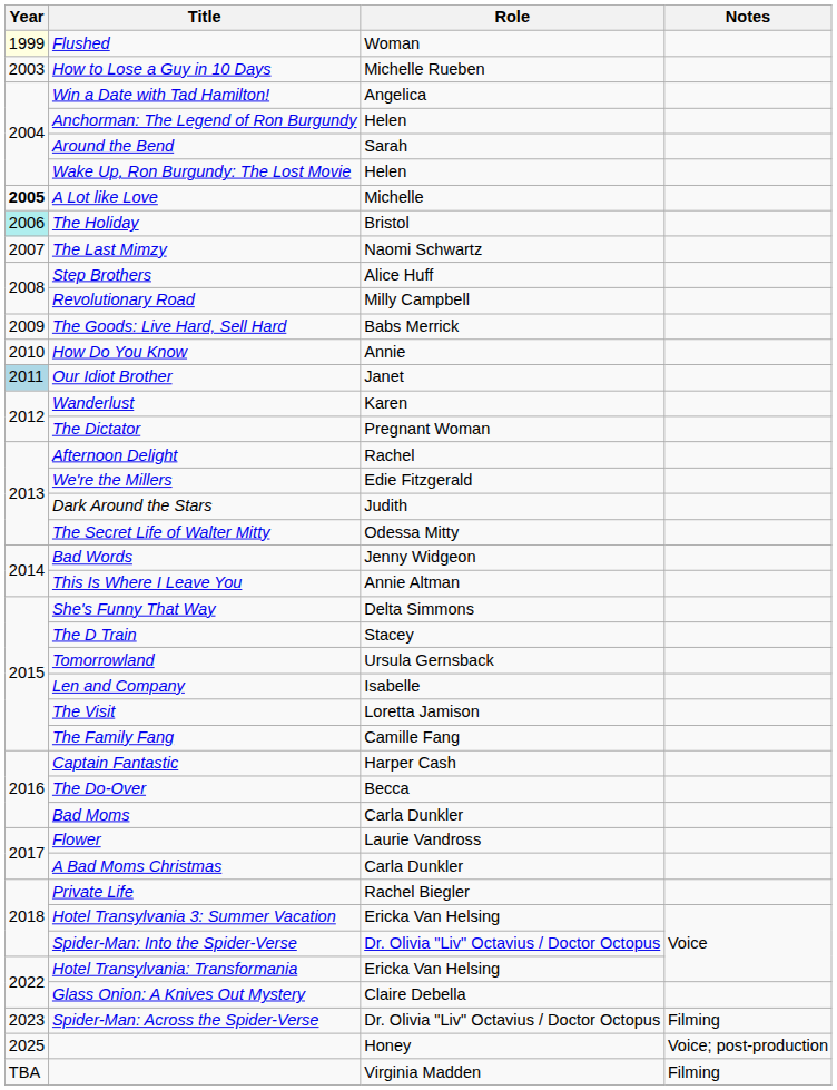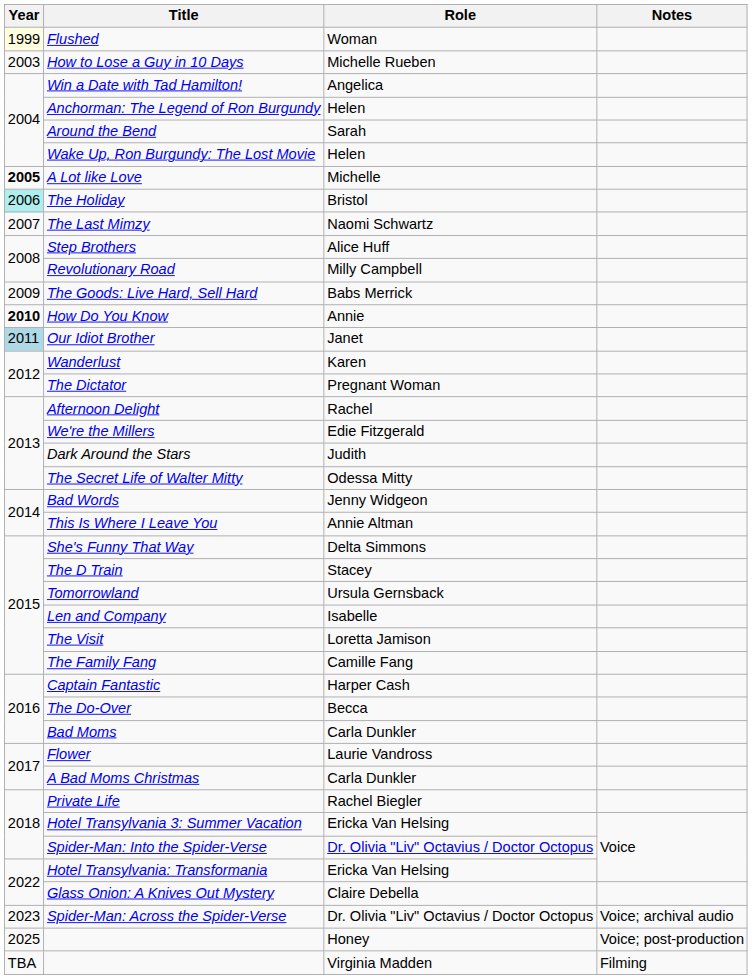 <table class="wikitable sortable">
 <tr>
 <th scope="col">Year</th>
 <th scope="col">Title</th>
 <th scope="col">Role</th>
 <th scope="col" class="unsortable">Notes</th>
 </tr>
 <tr>
 <td style="background: lightyellow;">1999</td>
 <td><em><a href='#'>Flushed</a></em></td>
 <td>Woman</td>
 <td></td>
 </tr>
 <tr>
 <td>2003</td>
 <td><em><a href='#'>How to Lose a Guy in 10 Days</a></em></td>
 <td>Michelle Rueben</td>
 <td></td>
 </tr>
 <tr>
 <td rowspan="4">2004</td>
 <td><em><a href='#'>Win a Date with Tad Hamilton!</a></em></td>
 <td>Angelica</td>
 <td></td>
 </tr>
 <tr>
 <td><em><a href='#'>Anchorman: The Legend of Ron Burgundy</a></em></td>
 <td>Helen</td>
 <td></td>
 </tr>
 <tr>
 <td><em><a href='#'>Around the Bend</a></em></td>
 <td>Sarah</td>
 <td></td>
 </tr>
 <tr>
 <td><em><a href='#'>Wake Up, Ron Burgundy: The Lost Movie</a></em></td>
 <td>Helen</td>
 <td></td>
 </tr>
 <tr>
 <td><strong>2005</strong></td>
 <td><em><a href='#'>A Lot like Love</a></em></td>
 <td>Michelle</td>
 <td></td>
 </tr>
 <tr>
 <td style="background: paleturquoise;">2006</td>
 <td><em><a href='#'>The Holiday</a></em></td>
 <td>Bristol</td>
 <td></td>
 </tr>
 <tr>
 <td>2007</td>
 <td><em><a href='#'>The Last Mimzy</a></em></td>
 <td>Naomi Schwartz</td>
 <td></td>
 </tr>
 <tr>
 <td rowspan="2">2008</td>
 <td><em><a href='#'>Step Brothers</a></em></td>
 <td>Alice Huff</td>
 <td></td>
 </tr>
 <tr>
 <td><em><a href='#'>Revolutionary Road</a></em></td>
 <td>Milly Campbell</td>
 <td></td>
 </tr>
 <tr>
 <td>2009</td>
 <td><em><a href='#'>The Goods: Live Hard, Sell Hard</a></em></td>
 <td>Babs Merrick</td>
 <td></td>
 </tr>
 <tr>
-<td>2010</td>
+<td><strong>2010</strong></td>
 <td><em><a href='#'>How Do You Know</a></em></td>
 <td>Annie</td>
 <td></td>
 </tr>
 <tr>
 <td style="background: lightblue;">2011</td>
 <td><em><a href='#'>Our Idiot Brother</a></em></td>
 <td>Janet</td>
 <td></td>
 </tr>
 <tr>
 <td rowspan="2">2012</td>
 <td><em><a href='#'>Wanderlust</a></em></td>
 <td>Karen</td>
 <td></td>
 </tr>
 <tr>
 <td><em><a href='#'>The Dictator</a></em></td>
 <td>Pregnant Woman</td>
 <td></td>
 </tr>
 <tr>
 <td rowspan="4">2013</td>
 <td><em><a href='#'>Afternoon Delight</a></em></td>
 <td>Rachel</td>
 <td></td>
 </tr>
 <tr>
 <td><em><a href='#'>We're the Millers</a></em></td>
 <td>Edie Fitzgerald</td>
 <td></td>
 </tr>
 <tr>
 <td><em>Dark Around the Stars</em></td>
 <td>Judith</td>
 <td></td>
 </tr>
 <tr>
 <td><em><a href='#'>The Secret Life of Walter Mitty</a></em></td>
 <td>Odessa Mitty</td>
 <td></td>
 </tr>
 <tr>
 <td rowspan="2">2014</td>
 <td><em><a href='#'>Bad Words</a></em></td>
 <td>Jenny Widgeon</td>
 <td></td>
 </tr>
 <tr>
 <td><em><a href='#'>This Is Where I Leave You</a></em></td>
 <td>Annie Altman</td>
 <td></td>
 </tr>
 <tr>
 <td rowspan="6">2015</td>
 <td><em><a href='#'>She's Funny That Way</a></em></td>
 <td>Delta Simmons</td>
 <td></td>
 </tr>
 <tr>
 <td><em><a href='#'>The D Train</a></em></td>
 <td>Stacey</td>
 <td></td>
 </tr>
 <tr>
 <td><em><a href='#'>Tomorrowland</a></em></td>
 <td>Ursula Gernsback</td>
 <td></td>
 </tr>
 <tr>
 <td><em><a href='#'>Len and Company</a></em></td>
 <td>Isabelle</td>
 <td></td>
 </tr>
 <tr>
 <td><em><a href='#'>The Visit</a></em></td>
 <td>Loretta Jamison</td>
 <td></td>
 </tr>
 <tr>
 <td><em><a href='#'>The Family Fang</a></em></td>
 <td>Camille Fang</td>
 <td></td>
 </tr>
 <tr>
 <td rowspan="3">2016</td>
 <td><em><a href='#'>Captain Fantastic</a></em></td>
 <td>Harper Cash</td>
 <td></td>
 </tr>
 <tr>
 <td><em><a href='#'>The Do-Over</a></em></td>
 <td>Becca</td>
 <td></td>
 </tr>
 <tr>
 <td><em><a href='#'>Bad Moms</a></em></td>
 <td>Carla Dunkler</td>
 <td></td>
 </tr>
 <tr>
 <td rowspan="2">2017</td>
 <td><em><a href='#'>Flower</a></em></td>
 <td>Laurie Vandross</td>
 <td></td>
 </tr>
 <tr>
 <td><em><a href='#'>A Bad Moms Christmas</a></em></td>
 <td>Carla Dunkler</td>
 <td></td>
 </tr>
 <tr>
 <td rowspan="3">2018</td>
 <td><em><a href='#'>Private Life</a></em></td>
 <td>Rachel Biegler</td>
 <td></td>
 </tr>
 <tr>
 <td><em><a href='#'>Hotel Transylvania 3: Summer Vacation</a></em></td>
 <td>Ericka Van Helsing</td>
 <td rowspan="3">Voice</td>
 </tr>
 <tr>
 <td><em><a href='#'>Spider-Man: Into the Spider-Verse</a></em></td>
 <td><a href='#'>Dr. Olivia "Liv" Octavius / Doctor Octopus</a></td>
 </tr>
 <tr>
 <td rowspan="2">2022</td>
 <td><em><a href='#'>Hotel Transylvania: Transformania</a></em></td>
 <td>Ericka Van Helsing</td>
 </tr>
 <tr>
 <td><em><a href='#'>Glass Onion: A Knives Out Mystery</a></em></td>
 <td>Claire Debella</td>
 <td></td>
 </tr>
 <tr>
 <td>2023</td>
 <td><em><a href='#'>Spider-Man: Across the Spider-Verse</a></em></td>
 <td>Dr. Olivia "Liv" Octavius / Doctor Octopus</td>
-<td>Filming</td>
+<td>Voice; archival audio</td>
 </tr>
 <tr>
 <td>2025</td>
 <td></td>
 <td>Honey</td>
 <td>Voice; post-production</td>
 </tr>
 <tr>
 <td>TBA</td>
 <td></td>
 <td>Virginia Madden</td>
 <td>Filming</td>
 </tr>
 </table>
